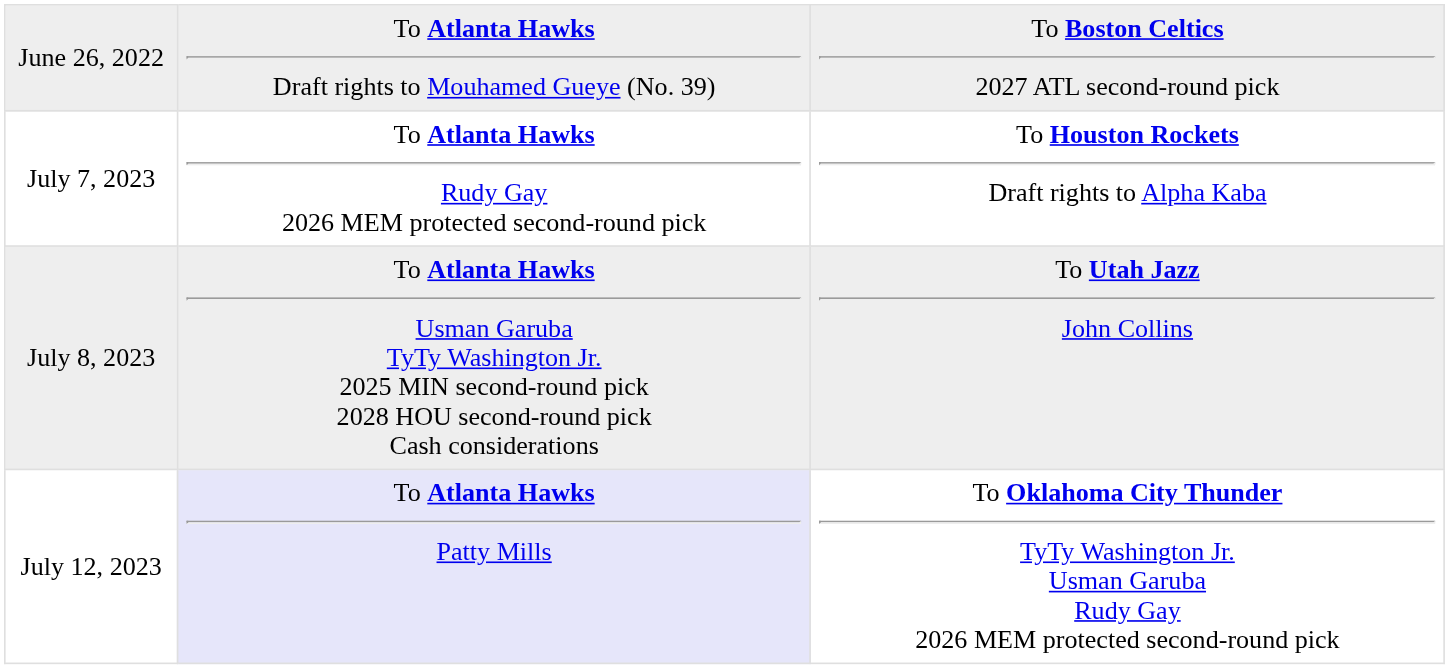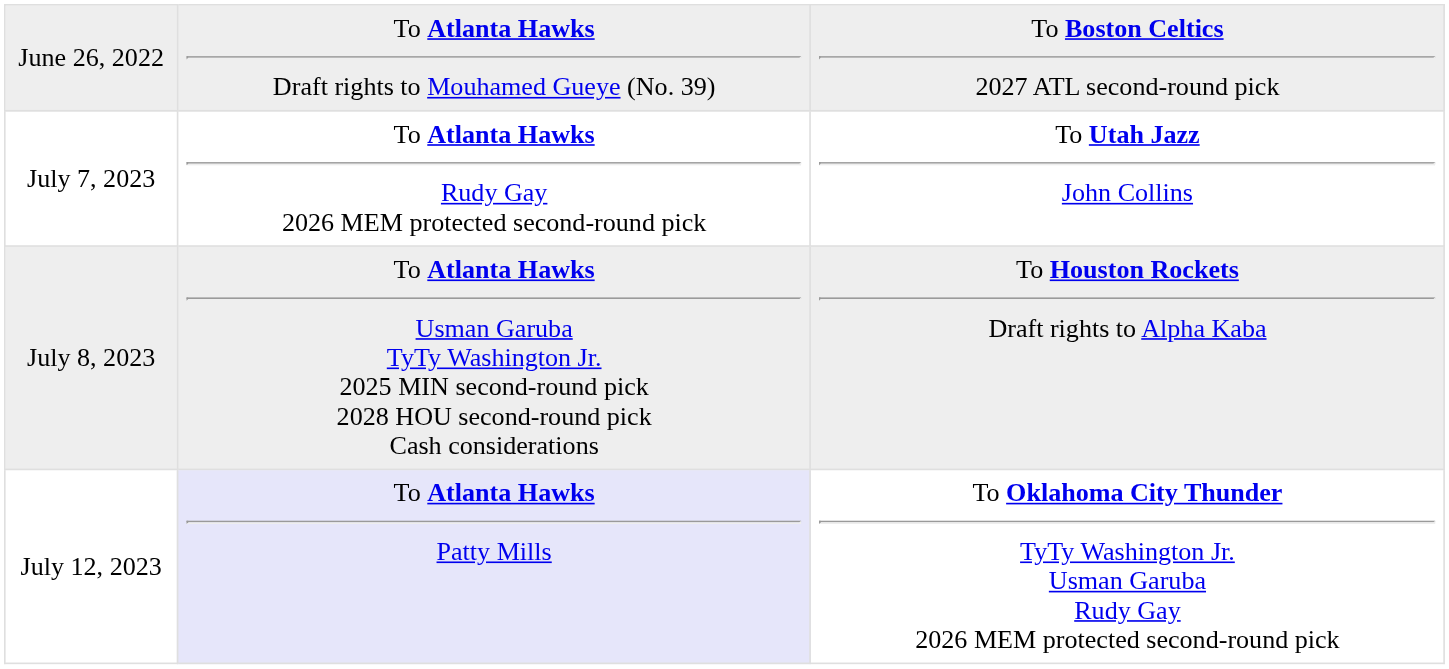 <table border=1 style="border-collapse:collapse; text-align: center; width: 100%" bordercolor="#DFDFDF"  cellpadding="5">
 <tr style="background:#eee;">
 <td style="width:12%">June 26, 2022</td>
 <td style="width:44%" valign="top">To <strong><a href='#'>Atlanta Hawks</a></strong><hr>Draft rights to <a href='#'>Mouhamed Gueye</a> (No. 39)</td>
 <td style="width:44%" valign="top">To <strong><a href='#'>Boston Celtics</a></strong><hr>2027 ATL second-round pick</td>
 </tr>
 <tr>
 <td style="width:12%">July 7, 2023</td>
 <td style="width:44%" valign="top">To <strong><a href='#'>Atlanta Hawks</a></strong><hr><a href='#'>Rudy Gay</a><br>2026 MEM protected second-round pick</td>
-<td style="width:44%" valign="top">To <strong><a href='#'>Houston Rockets</a></strong><hr>Draft rights to <a href='#'>Alpha Kaba</a> </td>
+<td style="width:44%" valign="top">To <strong><a href='#'>Utah Jazz</a></strong><hr><a href='#'>John Collins</a></td>
 </tr>
 <tr style="background:#eee;">
 <td style="width:12%">July 8, 2023</td>
 <td style="width:44%" valign="top">To <strong><a href='#'>Atlanta Hawks</a></strong><hr><a href='#'>Usman Garuba</a><br><a href='#'>TyTy Washington Jr.</a><br>2025 MIN second-round pick<br>2028 HOU second-round pick<br>Cash considerations</td>
-<td style="width:44%" valign="top">To <strong><a href='#'>Utah Jazz</a></strong><hr><a href='#'>John Collins</a></td>
+<td style="width:44%" valign="top">To <strong><a href='#'>Houston Rockets</a></strong><hr>Draft rights to <a href='#'>Alpha Kaba</a> </td>
 </tr>
 <tr>
 <td style="width:12%">July 12, 2023</td>
 <td style="background: lavender; width:44%" valign="top">To <strong><a href='#'>Atlanta Hawks</a></strong><hr><a href='#'>Patty Mills</a></td>
 <td style="width:44%" valign="top">To <strong><a href='#'>Oklahoma City Thunder</a></strong><hr><a href='#'>TyTy Washington Jr.</a><br><a href='#'>Usman Garuba</a><br><a href='#'>Rudy Gay</a><br>2026 MEM protected second-round pick</td>
 </tr>
 </table>
